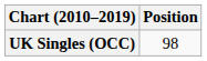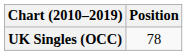 <table class="wikitable plainrowheaders" style="text-align:center">
 <tr>
 <th>Chart (2010–2019)</th>
 <th>Position</th>
 </tr>
 <tr>
 <th scope="row">UK Singles (OCC)</th>
-<td>98</td>
+<td>78</td>
 </tr>
 </table>
